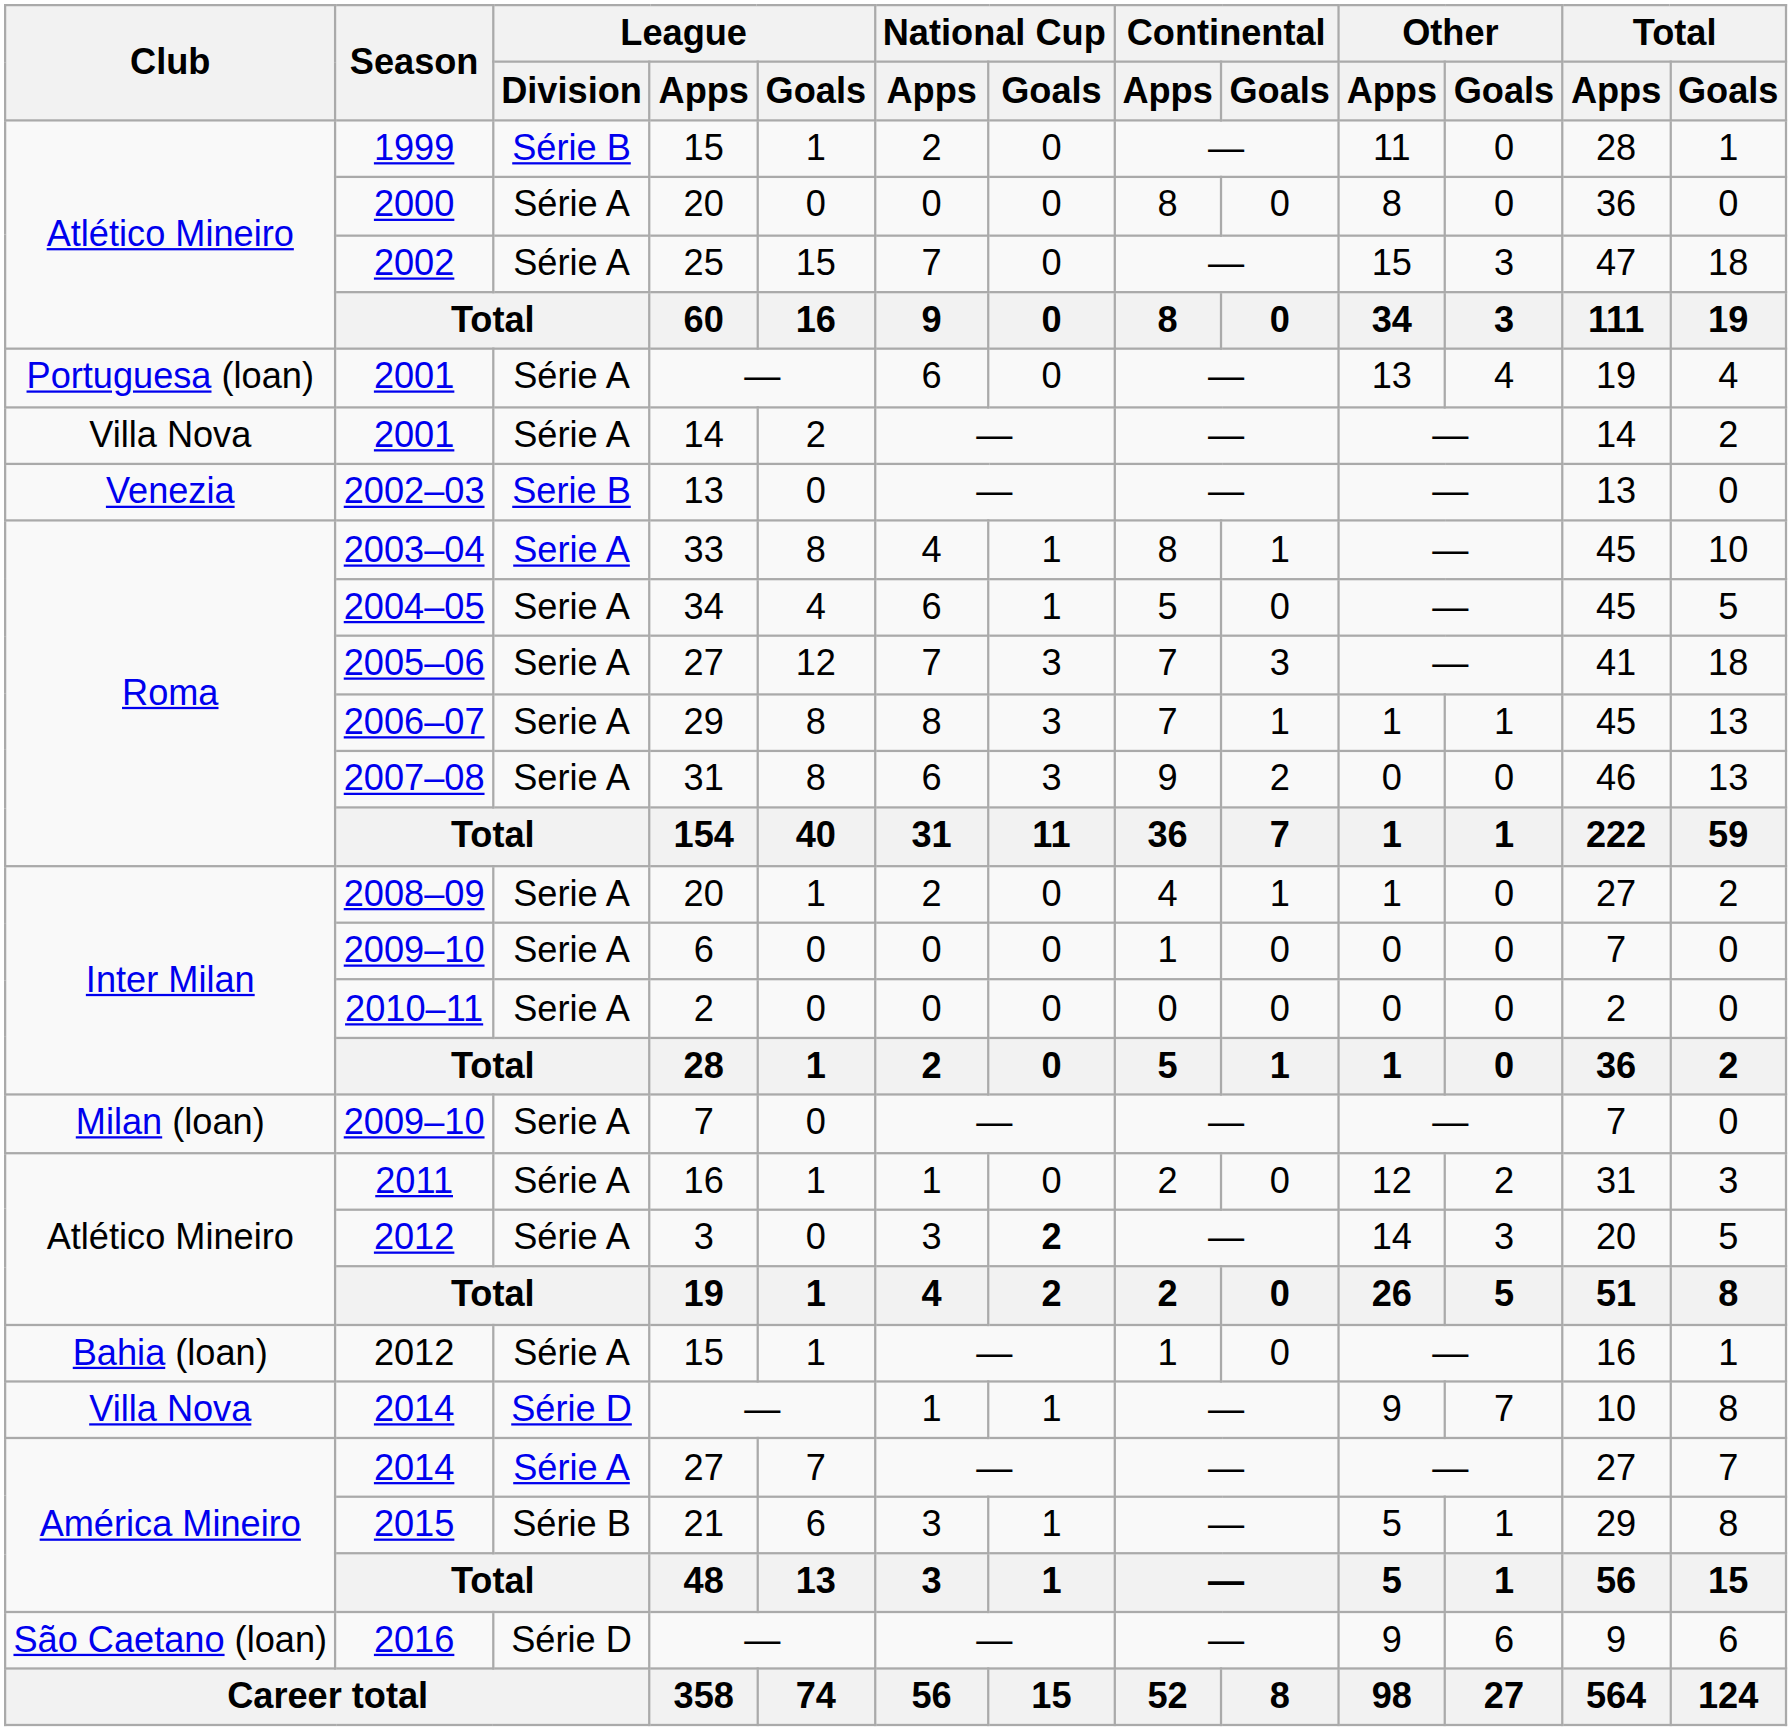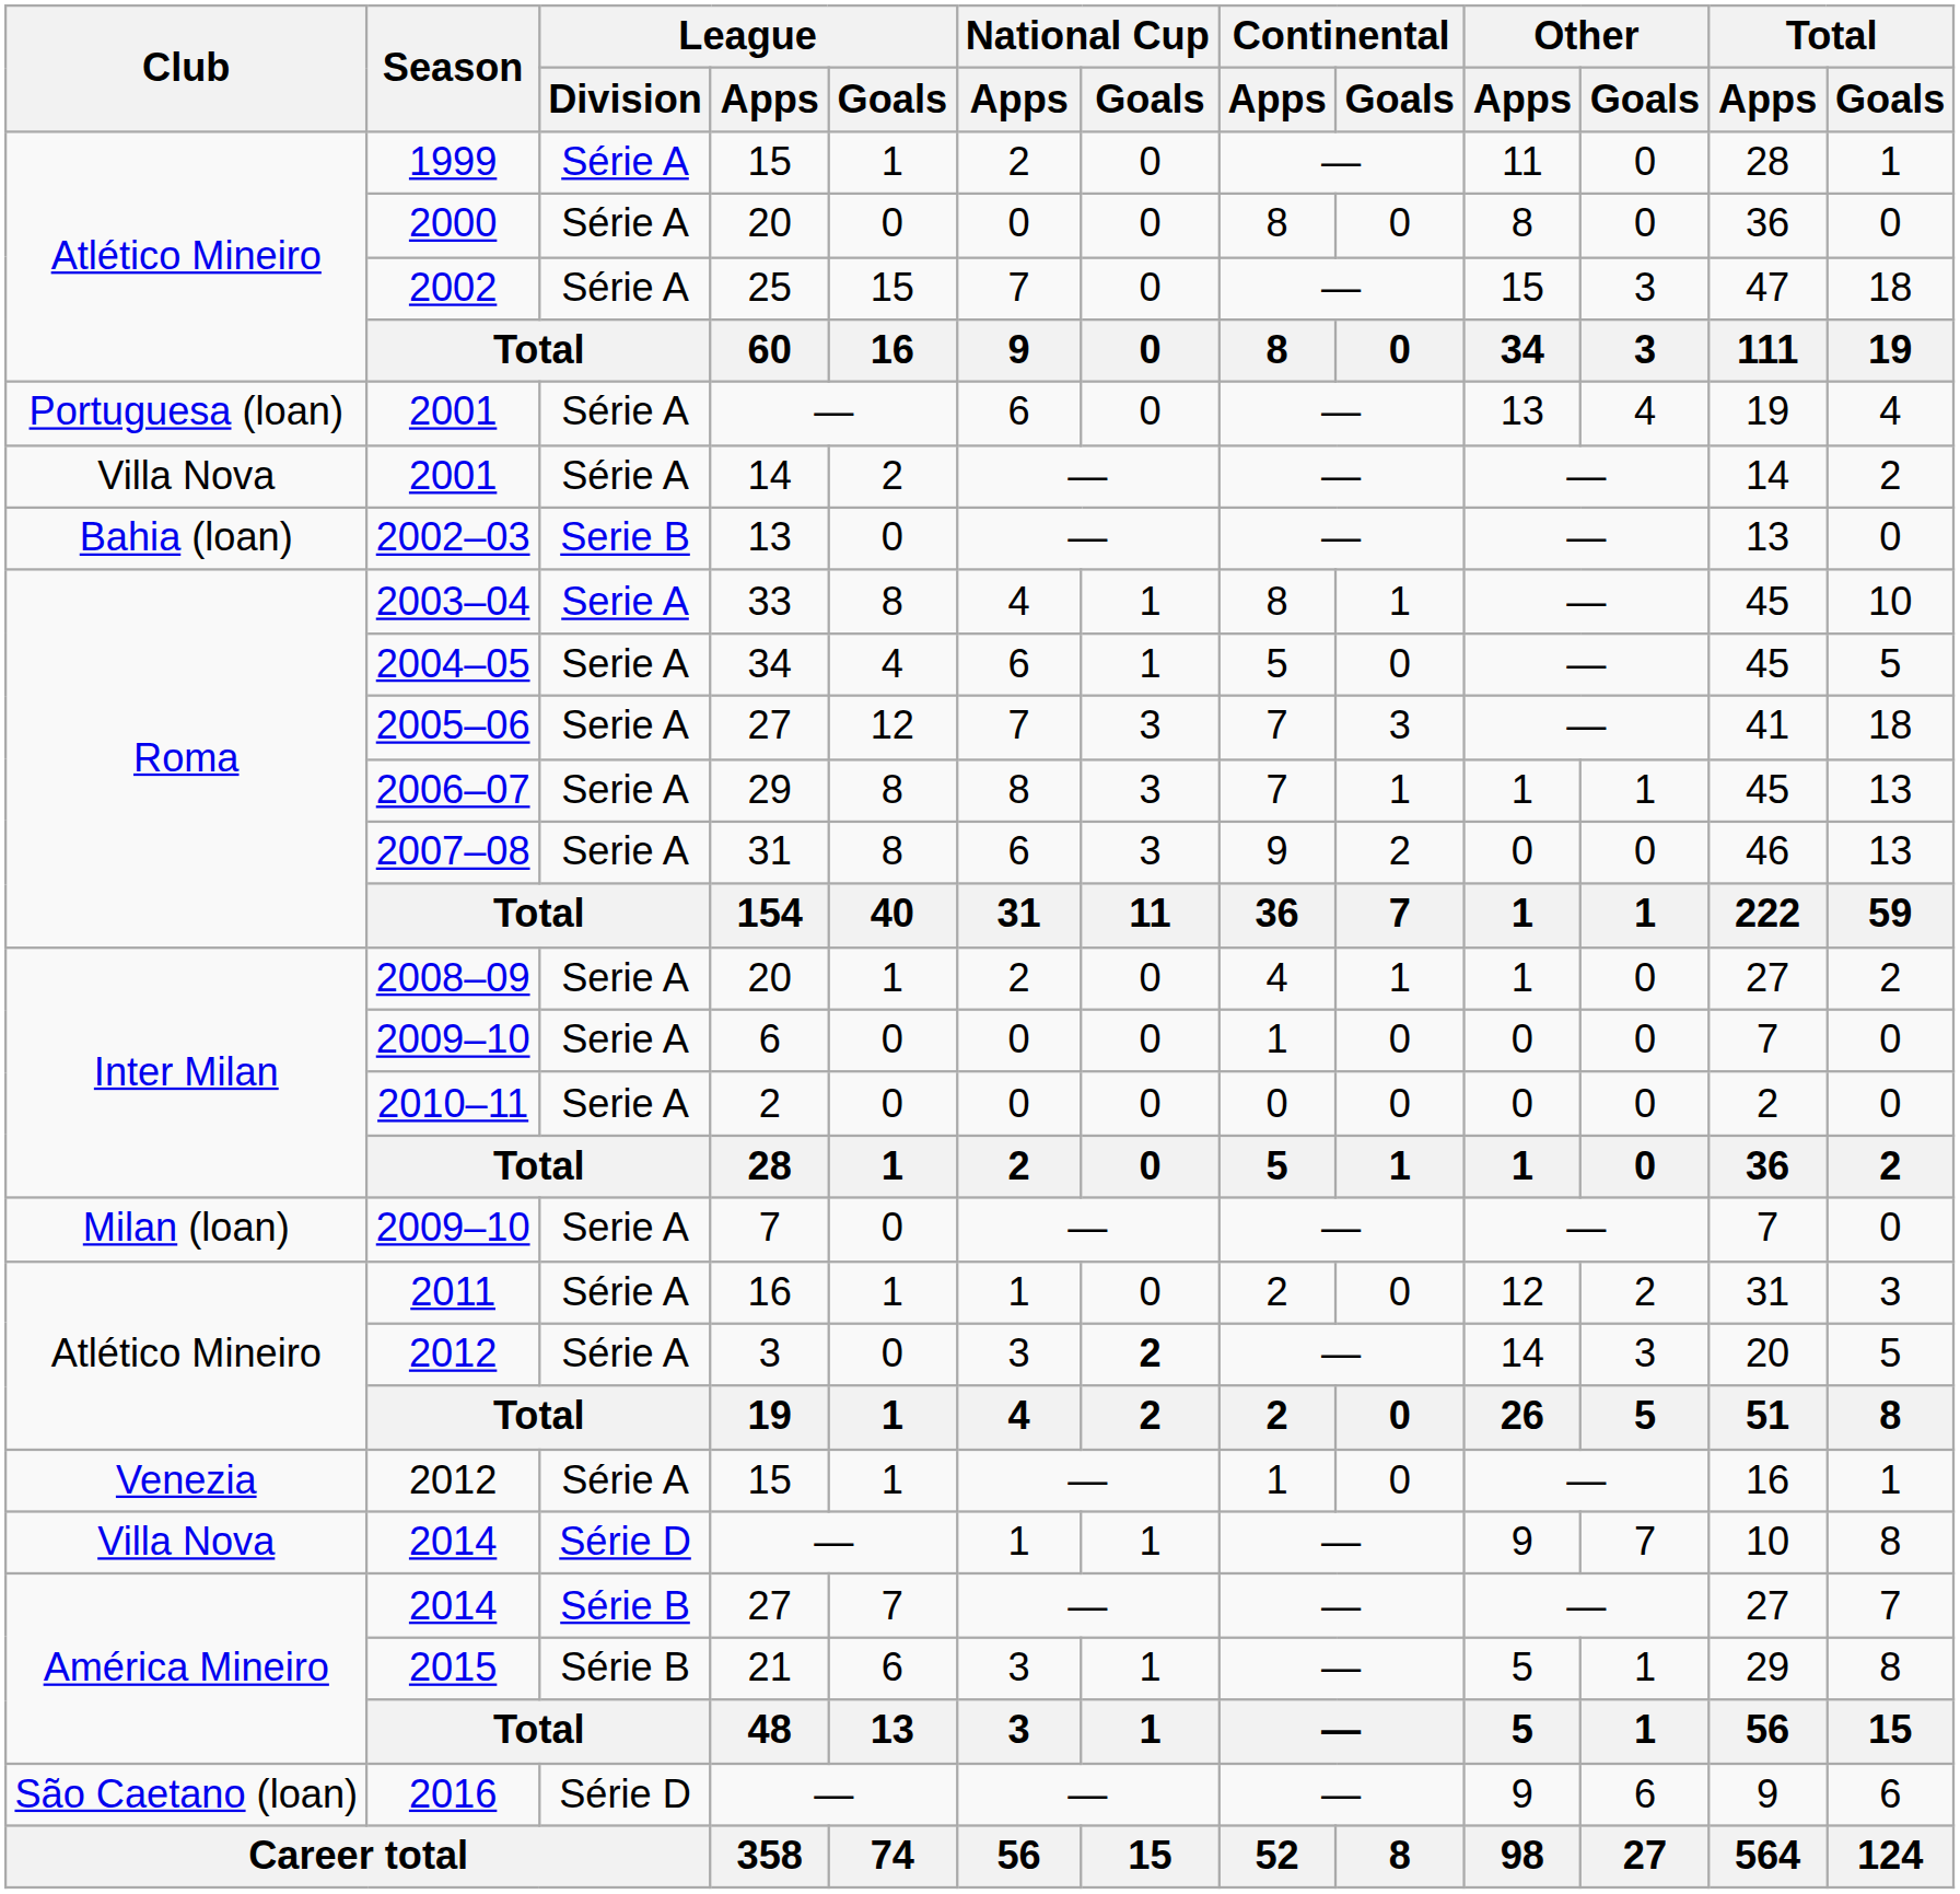 <table class=wikitable style=text-align:center>
 <tr>
 <th rowspan="2">Club</th>
 <th rowspan="2">Season</th>
 <th colspan="3">League</th>
 <th colspan="2">National Cup</th>
 <th colspan="2">Continental</th>
 <th colspan="2">Other</th>
 <th colspan="2">Total</th>
 </tr>
 <tr>
 <th>Division</th>
 <th>Apps</th>
 <th>Goals</th>
 <th>Apps</th>
 <th>Goals</th>
 <th>Apps</th>
 <th>Goals</th>
 <th>Apps</th>
 <th>Goals</th>
 <th>Apps</th>
 <th>Goals</th>
 </tr>
 <tr>
 <td rowspan=4><a href='#'>Atlético Mineiro</a></td>
 <td><a href='#'>1999</a></td>
-<td><a href='#'>Série B</a></td>
+<td><a href='#'>Série A</a></td>
 <td>15</td>
 <td>1</td>
 <td>2</td>
 <td>0</td>
 <td colspan=2>—</td>
 <td>11</td>
 <td>0</td>
 <td>28</td>
 <td>1</td>
 </tr>
 <tr>
 <td><a href='#'>2000</a></td>
 <td>Série A</td>
 <td>20</td>
 <td>0</td>
 <td>0</td>
 <td>0</td>
 <td>8</td>
 <td>0</td>
 <td>8</td>
 <td>0</td>
 <td>36</td>
 <td>0</td>
 </tr>
 <tr>
 <td><a href='#'>2002</a></td>
 <td>Série A</td>
 <td>25</td>
 <td>15</td>
 <td>7</td>
 <td>0</td>
 <td colspan=2>—</td>
 <td>15</td>
 <td>3</td>
 <td>47</td>
 <td>18</td>
 </tr>
 <tr>
 <th colspan=2>Total</th>
 <th>60</th>
 <th>16</th>
 <th>9</th>
 <th>0</th>
 <th>8</th>
 <th>0</th>
 <th>34</th>
 <th>3</th>
 <th>111</th>
 <th>19</th>
 </tr>
 <tr>
 <td><a href='#'>Portuguesa</a> (loan)</td>
 <td><a href='#'>2001</a></td>
 <td>Série A</td>
 <td colspan=2>—</td>
 <td>6</td>
 <td>0</td>
 <td colspan=2>—</td>
 <td>13</td>
 <td>4</td>
 <td>19</td>
 <td>4</td>
 </tr>
 <tr>
 <td>Villa Nova</td>
 <td><a href='#'>2001</a></td>
 <td>Série A</td>
 <td>14</td>
 <td>2</td>
 <td colspan=2>—</td>
 <td colspan=2>—</td>
 <td colspan=2>—</td>
 <td>14</td>
 <td>2</td>
 </tr>
 <tr>
-<td><a href='#'>Venezia</a></td>
+<td><a href='#'>Bahia</a> (loan)</td>
 <td><a href='#'>2002–03</a></td>
 <td><a href='#'>Serie B</a></td>
 <td>13</td>
 <td>0</td>
 <td colspan=2>—</td>
 <td colspan=2>—</td>
 <td colspan=2>—</td>
 <td>13</td>
 <td>0</td>
 </tr>
 <tr>
 <td rowspan=6><a href='#'>Roma</a></td>
 <td><a href='#'>2003–04</a></td>
 <td><a href='#'>Serie A</a></td>
 <td>33</td>
 <td>8</td>
 <td>4</td>
 <td>1</td>
 <td>8</td>
 <td>1</td>
 <td colspan=2>—</td>
 <td>45</td>
 <td>10</td>
 </tr>
 <tr>
 <td><a href='#'>2004–05</a></td>
 <td>Serie A</td>
 <td>34</td>
 <td>4</td>
 <td>6</td>
 <td>1</td>
 <td>5</td>
 <td>0</td>
 <td colspan=2>—</td>
 <td>45</td>
 <td>5</td>
 </tr>
 <tr>
 <td><a href='#'>2005–06</a></td>
 <td>Serie A</td>
 <td>27</td>
 <td>12</td>
 <td>7</td>
 <td>3</td>
 <td>7</td>
 <td>3</td>
 <td colspan=2>—</td>
 <td>41</td>
 <td>18</td>
 </tr>
 <tr>
 <td><a href='#'>2006–07</a></td>
 <td>Serie A</td>
 <td>29</td>
 <td>8</td>
 <td>8</td>
 <td>3</td>
 <td>7</td>
 <td>1</td>
 <td>1</td>
 <td>1</td>
 <td>45</td>
 <td>13</td>
 </tr>
 <tr>
 <td><a href='#'>2007–08</a></td>
 <td>Serie A</td>
 <td>31</td>
 <td>8</td>
 <td>6</td>
 <td>3</td>
 <td>9</td>
 <td>2</td>
 <td>0</td>
 <td>0</td>
 <td>46</td>
 <td>13</td>
 </tr>
 <tr>
 <th colspan=2>Total</th>
 <th>154</th>
 <th>40</th>
 <th>31</th>
 <th>11</th>
 <th>36</th>
 <th>7</th>
 <th>1</th>
 <th>1</th>
 <th>222</th>
 <th>59</th>
 </tr>
 <tr>
 <td rowspan=4><a href='#'>Inter Milan</a></td>
 <td><a href='#'>2008–09</a></td>
 <td>Serie A</td>
 <td>20</td>
 <td>1</td>
 <td>2</td>
 <td>0</td>
 <td>4</td>
 <td>1</td>
 <td>1</td>
 <td>0</td>
 <td>27</td>
 <td>2</td>
 </tr>
 <tr>
 <td><a href='#'>2009–10</a></td>
 <td>Serie A</td>
 <td>6</td>
 <td>0</td>
 <td>0</td>
 <td>0</td>
 <td>1</td>
 <td>0</td>
 <td>0</td>
 <td>0</td>
 <td>7</td>
 <td>0</td>
 </tr>
 <tr>
 <td><a href='#'>2010–11</a></td>
 <td>Serie A</td>
 <td>2</td>
 <td>0</td>
 <td>0</td>
 <td>0</td>
 <td>0</td>
 <td>0</td>
 <td>0</td>
 <td>0</td>
 <td>2</td>
 <td>0</td>
 </tr>
 <tr>
 <th colspan=2>Total</th>
 <th>28</th>
 <th>1</th>
 <th>2</th>
 <th>0</th>
 <th>5</th>
 <th>1</th>
 <th>1</th>
 <th>0</th>
 <th>36</th>
 <th>2</th>
 </tr>
 <tr>
 <td><a href='#'>Milan</a> (loan)</td>
 <td><a href='#'>2009–10</a></td>
 <td>Serie A</td>
 <td>7</td>
 <td>0</td>
 <td colspan=2>—</td>
 <td colspan=2>—</td>
 <td colspan=2>—</td>
 <td>7</td>
 <td>0</td>
 </tr>
 <tr>
 <td rowspan=3>Atlético Mineiro</td>
 <td><a href='#'>2011</a></td>
 <td>Série A</td>
 <td>16</td>
 <td>1</td>
 <td>1</td>
 <td>0</td>
 <td>2</td>
 <td>0</td>
 <td>12</td>
 <td>2</td>
 <td>31</td>
 <td>3</td>
 </tr>
 <tr>
 <td><a href='#'>2012</a></td>
 <td>Série A</td>
 <td>3</td>
 <td>0</td>
 <td>3</td>
 <td><strong>2</strong></td>
 <td colspan=2>—</td>
 <td>14</td>
 <td>3</td>
 <td>20</td>
 <td>5</td>
 </tr>
 <tr>
 <th colspan=2>Total</th>
 <th>19</th>
 <th>1</th>
 <th>4</th>
 <th>2</th>
 <th>2</th>
 <th>0</th>
 <th>26</th>
 <th>5</th>
 <th>51</th>
 <th>8</th>
 </tr>
 <tr>
-<td><a href='#'>Bahia</a> (loan)</td>
+<td><a href='#'>Venezia</a></td>
 <td>2012</td>
 <td>Série A</td>
 <td>15</td>
 <td>1</td>
 <td colspan=2>—</td>
 <td>1</td>
 <td>0</td>
 <td colspan=2>—</td>
 <td>16</td>
 <td>1</td>
 </tr>
 <tr>
 <td><a href='#'>Villa Nova</a></td>
 <td><a href='#'>2014</a></td>
 <td><a href='#'>Série D</a></td>
 <td colspan=2>—</td>
 <td>1</td>
 <td>1</td>
 <td colspan=2>—</td>
 <td>9</td>
 <td>7</td>
 <td>10</td>
 <td>8</td>
 </tr>
 <tr>
 <td rowspan=3><a href='#'>América Mineiro</a></td>
 <td><a href='#'>2014</a></td>
-<td><a href='#'>Série A</a></td>
+<td><a href='#'>Série B</a></td>
 <td>27</td>
 <td>7</td>
 <td colspan=2>—</td>
 <td colspan=2>—</td>
 <td colspan=2>—</td>
 <td>27</td>
 <td>7</td>
 </tr>
 <tr>
 <td><a href='#'>2015</a></td>
 <td>Série B</td>
 <td>21</td>
 <td>6</td>
 <td>3</td>
 <td>1</td>
 <td colspan=2>—</td>
 <td>5</td>
 <td>1</td>
 <td>29</td>
 <td>8</td>
 </tr>
 <tr>
 <th colspan=2>Total</th>
 <th>48</th>
 <th>13</th>
 <th>3</th>
 <th>1</th>
 <th colspan=2>—</th>
 <th>5</th>
 <th>1</th>
 <th>56</th>
 <th>15</th>
 </tr>
 <tr>
 <td><a href='#'>São Caetano</a> (loan)</td>
 <td><a href='#'>2016</a></td>
 <td>Série D</td>
 <td colspan=2>—</td>
 <td colspan=2>—</td>
 <td colspan=2>—</td>
 <td>9</td>
 <td>6</td>
 <td>9</td>
 <td>6</td>
 </tr>
 <tr>
 <th colspan=3>Career total</th>
 <th>358</th>
 <th>74</th>
 <th>56</th>
 <th>15</th>
 <th>52</th>
 <th>8</th>
 <th>98</th>
 <th>27</th>
 <th>564</th>
 <th>124</th>
 </tr>
 </table>
